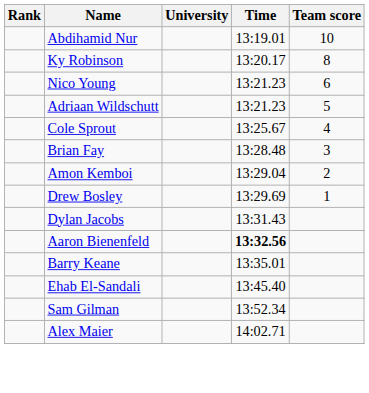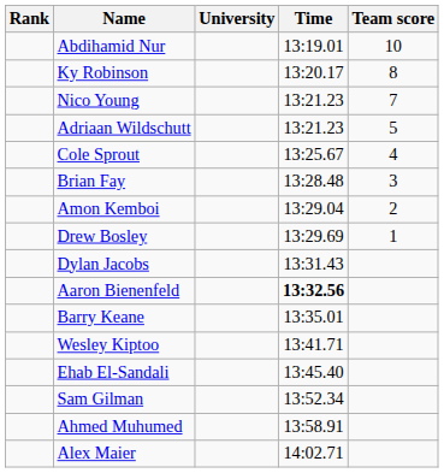 <table class="wikitable sortable" style="text-align:center">
 <tr>
 <th>Rank</th>
 <th>Name</th>
 <th>University</th>
 <th>Time</th>
 <th>Team score</th>
 </tr>
 <tr>
 <td></td>
 <td align=left> <a href='#'>Abdihamid Nur</a></td>
 <td></td>
 <td>13:19.01  </td>
 <td>10</td>
 </tr>
 <tr>
 <td></td>
 <td align=left> <a href='#'>Ky Robinson</a></td>
 <td></td>
 <td>13:20.17 </td>
 <td>8</td>
 </tr>
 <tr>
 <td></td>
 <td align=left> <a href='#'>Nico Young</a></td>
 <td></td>
 <td>13:21.23 </td>
-<td>6</td>
+<td>7</td>
 </tr>
 <tr>
 <td></td>
 <td align=left> <a href='#'>Adriaan Wildschutt</a></td>
 <td></td>
 <td>13:21.23</td>
 <td>5</td>
 </tr>
 <tr>
 <td></td>
 <td align=left> <a href='#'>Cole Sprout</a></td>
 <td></td>
 <td>13:25.67</td>
 <td>4</td>
 </tr>
 <tr>
 <td></td>
 <td align=left> <a href='#'>Brian Fay</a></td>
 <td></td>
 <td>13:28.48</td>
 <td>3</td>
 </tr>
 <tr>
 <td></td>
 <td align=left> <a href='#'>Amon Kemboi</a></td>
 <td></td>
 <td>13:29.04</td>
 <td>2</td>
 </tr>
 <tr>
 <td></td>
 <td align=left> <a href='#'>Drew Bosley</a></td>
 <td></td>
 <td>13:29.69</td>
 <td>1</td>
 </tr>
 <tr>
 <td></td>
 <td align=left> <a href='#'>Dylan Jacobs</a></td>
 <td></td>
 <td>13:31.43</td>
 <td></td>
 </tr>
 <tr>
 <td></td>
 <td align=left> <a href='#'>Aaron Bienenfeld</a></td>
 <td></td>
 <td><strong>13:32.56</strong></td>
 <td></td>
 </tr>
 <tr>
 <td></td>
 <td align=left> <a href='#'>Barry Keane</a></td>
 <td></td>
 <td>13:35.01</td>
 <td></td>
 </tr>
 <tr>
 <td></td>
+<td align=left> <a href='#'>Wesley Kiptoo</a></td>
+<td></td>
+<td>13:41.71</td>
+<td></td>
+</tr>
+<tr>
+<td></td>
 <td align=left> <a href='#'>Ehab El-Sandali</a></td>
 <td></td>
 <td>13:45.40</td>
 <td></td>
 </tr>
 <tr>
 <td></td>
 <td align=left> <a href='#'>Sam Gilman</a></td>
 <td></td>
 <td>13:52.34</td>
 <td></td>
 </tr>
 <tr>
 <td></td>
+<td align=left> <a href='#'>Ahmed Muhumed</a></td>
+<td></td>
+<td>13:58.91</td>
+<td></td>
+</tr>
+<tr>
+<td></td>
 <td align=left> <a href='#'>Alex Maier</a></td>
 <td></td>
 <td>14:02.71</td>
 <td></td>
 </tr>
 </table>
